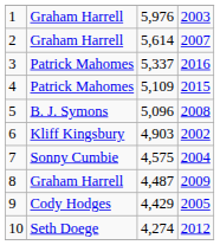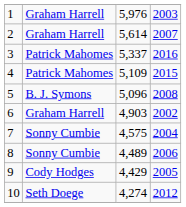 <table class="wikitable">
 <tr>
 </tr>
 <tr>
 <td>1</td>
 <td><a href='#'>Graham Harrell</a></td>
 <td><abbr>5,976</abbr></td>
 <td><a href='#'>2003</a></td>
 </tr>
 <tr>
 <td>2</td>
 <td><a href='#'>Graham Harrell</a></td>
 <td><abbr>5,614</abbr></td>
 <td><a href='#'>2007</a></td>
 </tr>
 <tr>
 <td>3</td>
 <td><a href='#'>Patrick Mahomes</a></td>
 <td><abbr>5,337</abbr></td>
 <td><a href='#'>2016</a></td>
 </tr>
 <tr>
 <td>4</td>
 <td><a href='#'>Patrick Mahomes</a></td>
 <td><abbr>5,109</abbr></td>
 <td><a href='#'>2015</a></td>
 </tr>
 <tr>
 <td>5</td>
 <td><a href='#'>B. J. Symons</a></td>
 <td><abbr>5,096</abbr></td>
 <td><a href='#'>2008</a></td>
 </tr>
 <tr>
 <td>6</td>
-<td><a href='#'>Kliff Kingsbury</a></td>
+<td><a href='#'>Graham Harrell</a></td>
 <td><abbr>4,903</abbr></td>
 <td><a href='#'>2002</a></td>
 </tr>
 <tr>
 <td>7</td>
 <td><a href='#'>Sonny Cumbie</a></td>
 <td><abbr>4,575</abbr></td>
 <td><a href='#'>2004</a></td>
 </tr>
 <tr>
 <td>8</td>
-<td><a href='#'>Graham Harrell</a></td>
-<td><abbr>4,487</abbr></td>
-<td><a href='#'>2009</a></td>
+<td><a href='#'>Sonny Cumbie</a></td>
+<td><abbr>4,489</abbr></td>
+<td><a href='#'>2006</a></td>
 </tr>
 <tr>
 <td>9</td>
 <td><a href='#'>Cody Hodges</a></td>
 <td><abbr>4,429</abbr></td>
 <td><a href='#'>2005</a></td>
 </tr>
 <tr>
 <td>10</td>
 <td><a href='#'>Seth Doege</a></td>
 <td><abbr>4,274</abbr></td>
 <td><a href='#'>2012</a></td>
 </tr>
 <tr>
 </tr>
 </table>
